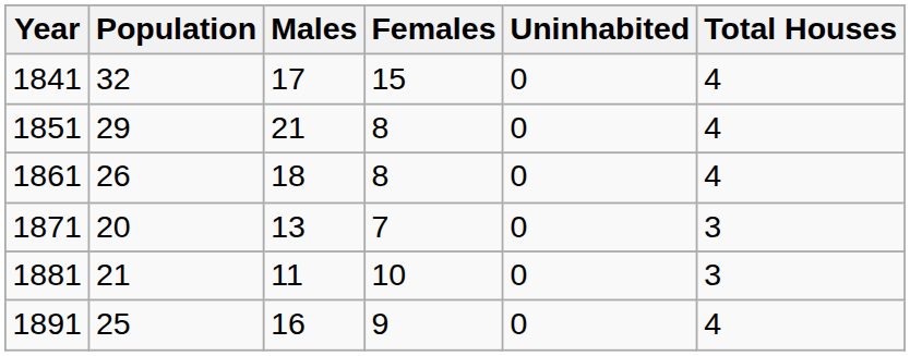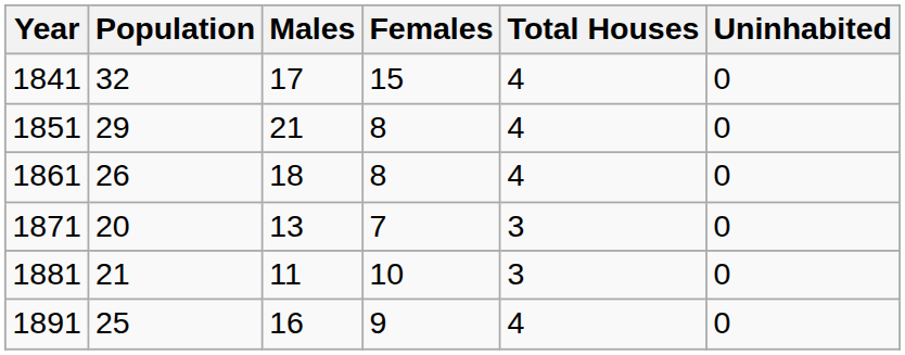 <table class="wikitable">
 <tr>
 <th>Year</th>
 <th>Population</th>
 <th>Males</th>
 <th>Females</th>
+<th>Total Houses</th>
 <th>Uninhabited</th>
-<th>Total Houses</th>
 </tr>
 <tr>
 <td>1841</td>
 <td>32</td>
 <td>17</td>
 <td>15</td>
+<td>4</td>
 <td>0</td>
-<td>4</td>
 </tr>
 <tr>
 <td>1851</td>
 <td>29</td>
 <td>21</td>
 <td>8</td>
+<td>4</td>
 <td>0</td>
-<td>4</td>
 </tr>
 <tr>
 <td>1861</td>
 <td>26</td>
 <td>18</td>
 <td>8</td>
+<td>4</td>
 <td>0</td>
-<td>4</td>
 </tr>
 <tr>
 <td>1871</td>
 <td>20</td>
 <td>13</td>
 <td>7</td>
+<td>3</td>
 <td>0</td>
-<td>3</td>
 </tr>
 <tr>
 <td>1881</td>
 <td>21</td>
 <td>11</td>
 <td>10</td>
+<td>3</td>
 <td>0</td>
-<td>3</td>
 </tr>
 <tr>
 <td>1891</td>
 <td>25</td>
 <td>16</td>
 <td>9</td>
+<td>4</td>
 <td>0</td>
-<td>4</td>
 </tr>
 </table>
